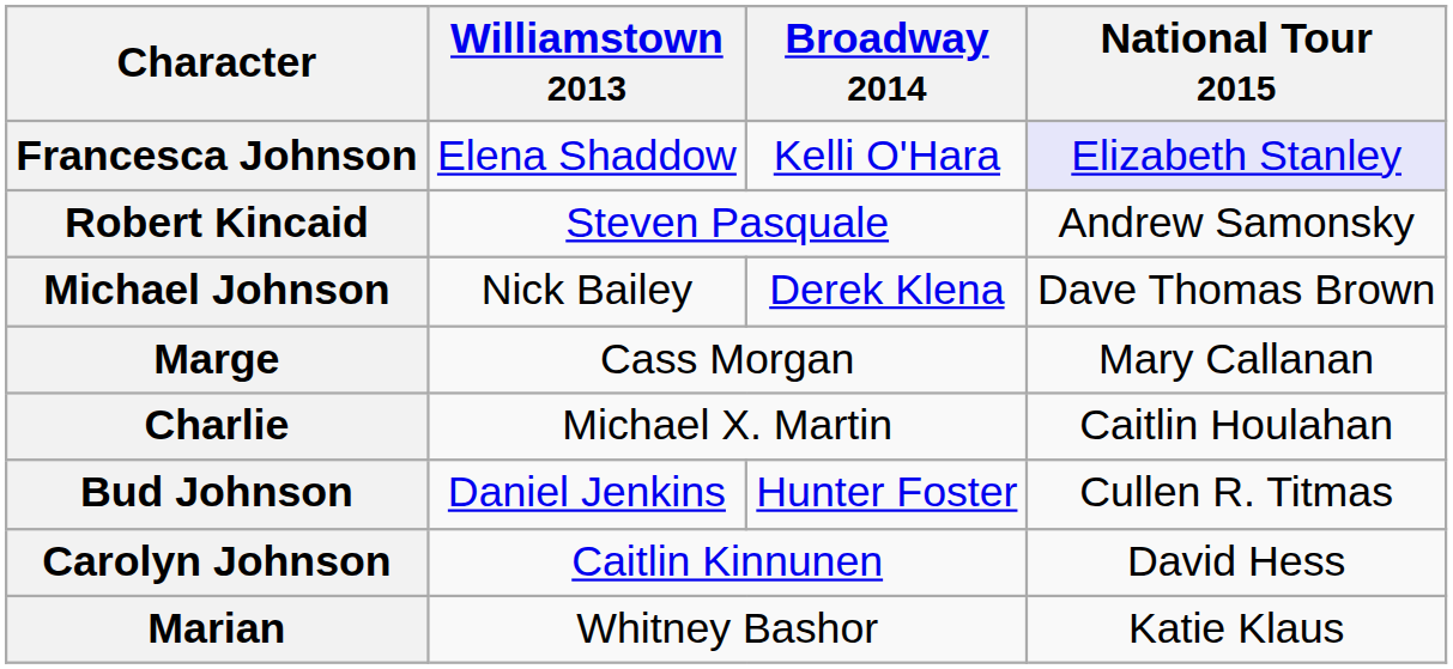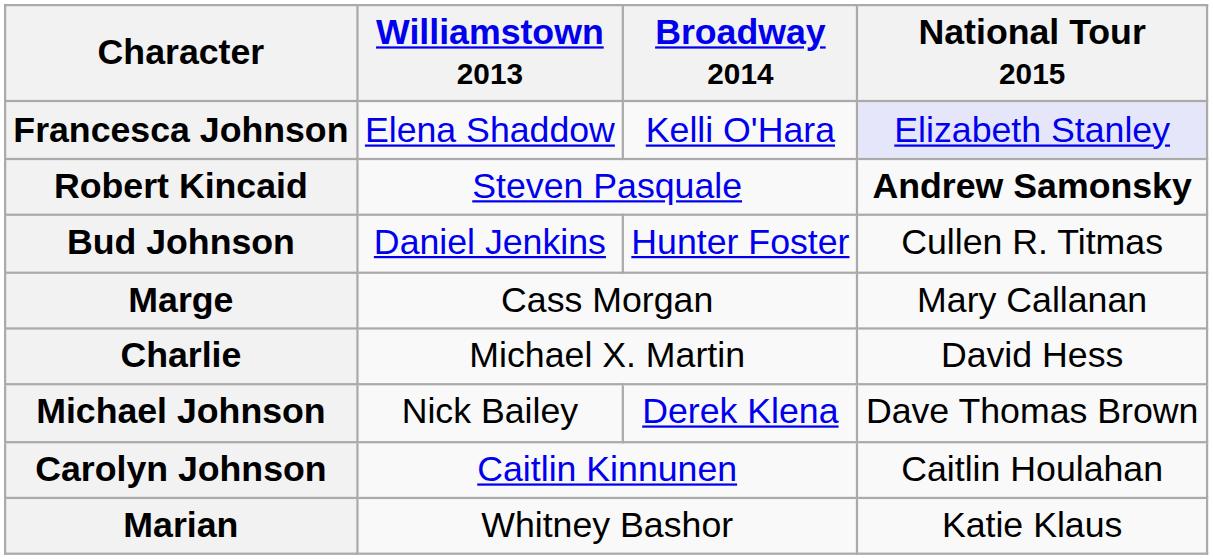 <table class="wikitable" style="width:1000;">
 <tr>
 <th>Character</th>
 <th><a href='#'>Williamstown</a><br><small>2013</small></th>
 <th><a href='#'>Broadway</a><br><small>2014</small></th>
 <th>National Tour<br><small>2015</small></th>
 </tr>
 <tr>
 <th>Francesca Johnson</th>
 <td align="center"><a href='#'>Elena Shaddow</a></td>
 <td align="center"><a href='#'>Kelli O'Hara</a></td>
 <td align="center" style="background: lavender;"><a href='#'>Elizabeth Stanley</a></td>
 </tr>
 <tr>
 <th>Robert Kincaid</th>
 <td colspan=2 align=center><a href='#'>Steven Pasquale</a></td>
-<td align="center">Andrew Samonsky</td>
+<td align="center"><strong>Andrew Samonsky</strong></td>
 </tr>
 <tr>
-<th>Michael Johnson</th>
-<td align="center">Nick Bailey</td>
-<td align="center"><a href='#'>Derek Klena</a></td>
-<td align="center">Dave Thomas Brown</td>
+<th>Bud Johnson</th>
+<td align="center"><a href='#'>Daniel Jenkins</a></td>
+<td align="center"><a href='#'>Hunter Foster</a></td>
+<td align="center">Cullen R. Titmas</td>
 </tr>
 <tr>
 <th>Marge</th>
 <td colspan=2 align=center>Cass Morgan</td>
 <td align="center">Mary Callanan</td>
 </tr>
 <tr>
 <th>Charlie</th>
 <td colspan=2 align=center>Michael X. Martin</td>
-<td align="center">Caitlin Houlahan</td>
+<td align="center">David Hess</td>
 </tr>
 <tr>
-<th>Bud Johnson</th>
-<td align="center"><a href='#'>Daniel Jenkins</a></td>
-<td align="center"><a href='#'>Hunter Foster</a></td>
-<td align="center">Cullen R. Titmas</td>
+<th>Michael Johnson</th>
+<td align="center">Nick Bailey</td>
+<td align="center"><a href='#'>Derek Klena</a></td>
+<td align="center">Dave Thomas Brown</td>
 </tr>
 <tr>
 <th>Carolyn Johnson</th>
 <td colspan=2 align=center><a href='#'>Caitlin Kinnunen</a></td>
-<td align="center">David Hess</td>
+<td align="center">Caitlin Houlahan</td>
 </tr>
 <tr>
 <th>Marian</th>
 <td colspan=2 align=center>Whitney Bashor</td>
 <td align="center">Katie Klaus</td>
 </tr>
 </table>
